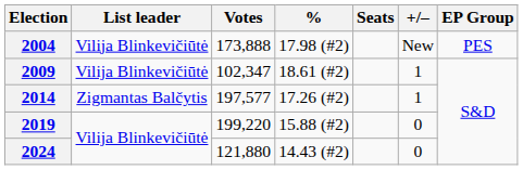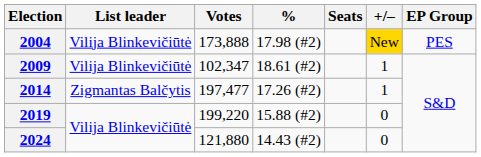 <table class=wikitable style="text-align: center;">
 <tr>
 <th>Election</th>
 <th>List leader</th>
 <th>Votes</th>
 <th>%</th>
 <th>Seats</th>
 <th>+/–</th>
 <th>EP Group</th>
 </tr>
 <tr>
 <th><a href='#'>2004</a></th>
 <td><a href='#'>Vilija Blinkevičiūtė</a></td>
 <td>173,888</td>
 <td>17.98 (#2)</td>
 <td></td>
-<td>New</td>
+<td style="background: gold;">New</td>
 <td><a href='#'>PES</a></td>
 </tr>
 <tr>
 <th><a href='#'>2009</a></th>
 <td><a href='#'>Vilija Blinkevičiūtė</a></td>
 <td>102,347</td>
 <td>18.61 (#2)</td>
 <td></td>
 <td> 1</td>
 <td rowspan=4><a href='#'>S&D</a></td>
 </tr>
 <tr>
 <th><a href='#'>2014</a></th>
 <td><a href='#'>Zigmantas Balčytis</a></td>
-<td>197,577</td>
+<td>197,477</td>
 <td>17.26 (#2)</td>
 <td></td>
 <td> 1</td>
 </tr>
 <tr>
 <th><a href='#'>2019</a></th>
 <td rowspan=2><a href='#'>Vilija Blinkevičiūtė</a></td>
 <td>199,220</td>
 <td>15.88 (#2)</td>
 <td></td>
 <td> 0</td>
 </tr>
 <tr>
 <th><a href='#'>2024</a></th>
 <td>121,880</td>
 <td>14.43 (#2)</td>
 <td></td>
 <td> 0</td>
 </tr>
 </table>
